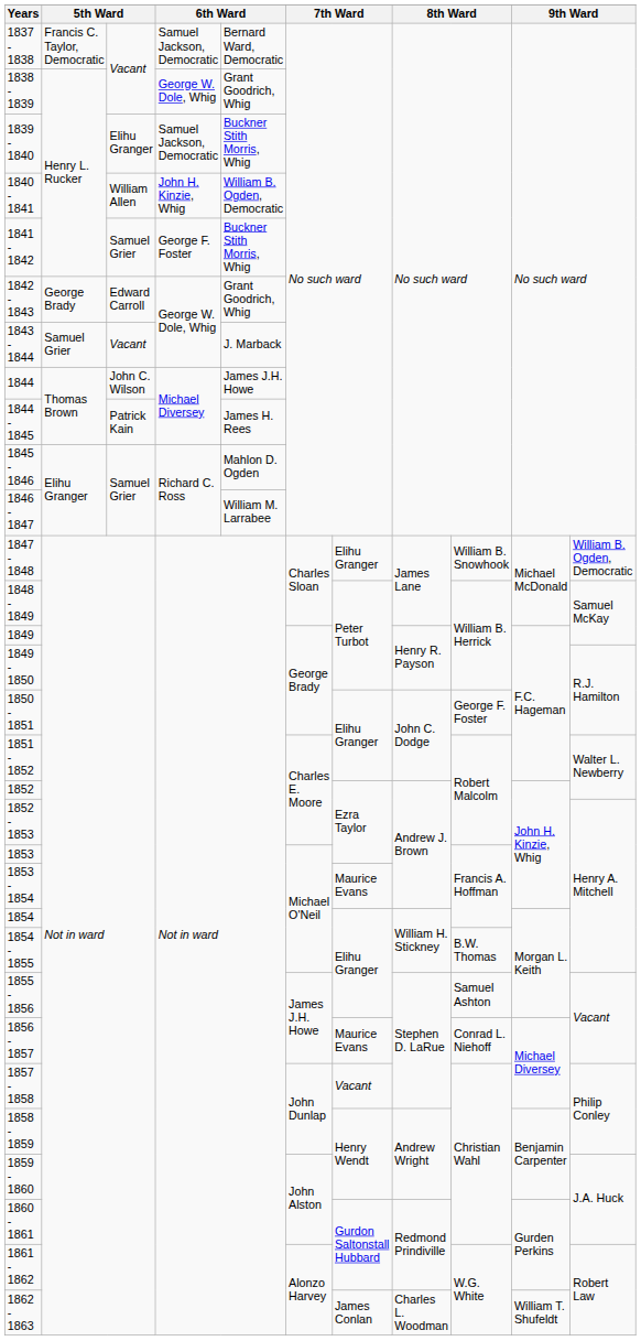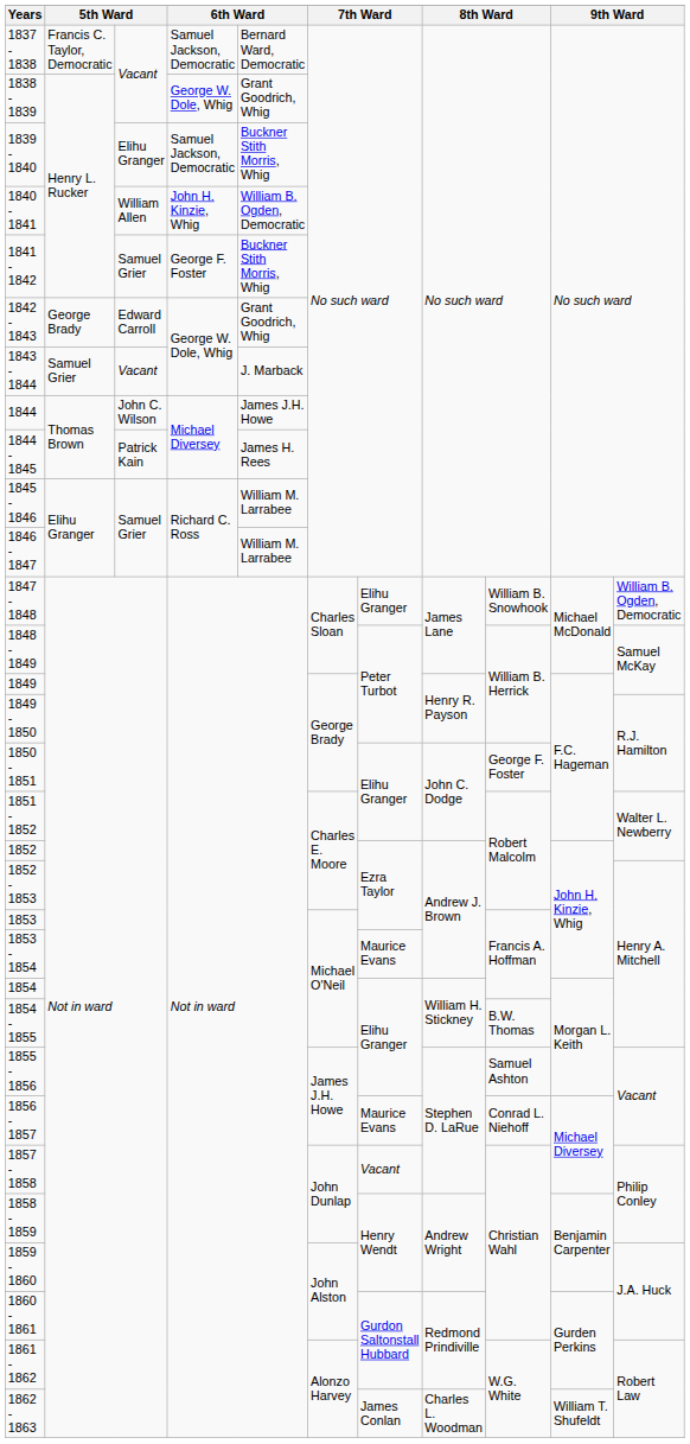 <table class="wikitable mw-collapsible mw-collapsed">
 <tr>
 </tr>
 <tr>
 <th>Years</th>
 <th colspan="2">5th Ward</th>
 <th colspan="2">6th Ward</th>
 <th colspan="2">7th Ward</th>
 <th colspan="2">8th Ward</th>
 <th colspan="2">9th Ward</th>
 </tr>
 <tr>
 <td>1837 - 1838</td>
 <td>Francis C. Taylor, Democratic</td>
 <td rowspan="2"><em>Vacant</em></td>
 <td>Samuel Jackson, Democratic</td>
 <td>Bernard Ward, Democratic</td>
 <td rowspan="11" colspan="2"><em>No such ward</em></td>
 <td rowspan="11" colspan="2"><em>No such ward</em></td>
 <td rowspan="11" colspan="2"><em>No such ward</em></td>
 </tr>
 <tr>
 <td>1838 - 1839</td>
 <td rowspan="4">Henry L. Rucker</td>
 <td><a href='#'>George W. Dole</a>, Whig</td>
 <td>Grant Goodrich, Whig</td>
 </tr>
 <tr>
 <td>1839 - 1840</td>
 <td>Elihu Granger</td>
 <td>Samuel Jackson, Democratic</td>
 <td><a href='#'>Buckner Stith Morris</a>, Whig</td>
 </tr>
 <tr>
 <td>1840 - 1841</td>
 <td>William Allen</td>
 <td><a href='#'>John H. Kinzie</a>, Whig</td>
 <td><a href='#'>William B. Ogden</a>, Democratic</td>
 </tr>
 <tr>
 <td>1841 - 1842</td>
 <td>Samuel Grier</td>
 <td>George F. Foster</td>
 <td><a href='#'>Buckner Stith Morris</a>, Whig</td>
 </tr>
 <tr>
 <td>1842 - 1843</td>
 <td>George Brady</td>
 <td>Edward Carroll</td>
 <td rowspan="2" >George W. Dole, Whig</td>
 <td>Grant Goodrich, Whig</td>
 </tr>
 <tr>
 <td>1843 - 1844</td>
 <td>Samuel Grier</td>
 <td><em>Vacant</em></td>
 <td>J. Marback</td>
 </tr>
 <tr>
 <td>1844</td>
 <td rowspan="2">Thomas Brown</td>
 <td>John C. Wilson</td>
 <td rowspan="2"><a href='#'>Michael Diversey</a></td>
 <td>James J.H. Howe</td>
 </tr>
 <tr>
 <td>1844 - 1845</td>
 <td>Patrick Kain</td>
 <td>James H. Rees</td>
 </tr>
 <tr>
 <td>1845 - 1846</td>
 <td rowspan="2">Elihu Granger</td>
 <td rowspan="2">Samuel Grier</td>
 <td rowspan="2">Richard C. Ross</td>
-<td>Mahlon D. Ogden</td>
+<td>William M. Larrabee</td>
 </tr>
 <tr>
 <td>1846 - 1847</td>
 <td>William M. Larrabee</td>
 </tr>
 <tr>
 <td>1847 - 1848</td>
 <td rowspan="20" colspan="2"><em>Not in ward</em></td>
 <td rowspan="20" colspan="2"><em>Not in ward</em></td>
 <td rowspan="2">Charles Sloan</td>
 <td>Elihu Granger</td>
 <td rowspan="2">James Lane</td>
 <td>William B. Snowhook</td>
 <td rowspan="2">Michael McDonald</td>
 <td><a href='#'>William B. Ogden</a>, Democratic</td>
 </tr>
 <tr>
 <td>1848 - 1849</td>
 <td rowspan="3">Peter Turbot</td>
 <td rowspan="3">William B. Herrick</td>
 <td rowspan="2">Samuel McKay</td>
 </tr>
 <tr>
 <td>1849</td>
 <td rowspan="3">George Brady</td>
 <td rowspan="2">Henry R. Payson</td>
 <td rowspan="4">F.C. Hageman</td>
 </tr>
 <tr>
 <td>1849 - 1850</td>
 <td rowspan="2">R.J. Hamilton</td>
 </tr>
 <tr>
 <td>1850 - 1851</td>
 <td rowspan="2">Elihu Granger</td>
 <td rowspan="2">John C. Dodge</td>
 <td>George F. Foster</td>
 </tr>
 <tr>
 <td>1851 - 1852</td>
 <td rowspan="3">Charles E. Moore</td>
 <td rowspan="3">Robert Malcolm</td>
 <td rowspan="2">Walter L. Newberry</td>
 </tr>
 <tr>
 <td>1852</td>
 <td rowspan="3">Ezra Taylor</td>
 <td rowspan="4">Andrew J. Brown</td>
 <td rowspan="4" ><a href='#'>John H. Kinzie</a>, Whig</td>
 </tr>
 <tr>
 <td>1852 - 1853</td>
 <td rowspan="5">Henry A. Mitchell</td>
 </tr>
 <tr>
 <td>1853</td>
 <td rowspan="4">Michael O'Neil</td>
 <td rowspan="3">Francis A. Hoffman</td>
 </tr>
 <tr>
 <td>1853 - 1854</td>
 <td>Maurice Evans</td>
 </tr>
 <tr>
 <td>1854</td>
 <td rowspan="3">Elihu Granger</td>
 <td rowspan="2">William H. Stickney</td>
 <td rowspan="3">Morgan L. Keith</td>
 </tr>
 <tr>
 <td>1854 - 1855</td>
 <td>B.W. Thomas</td>
 </tr>
 <tr>
 <td>1855 - 1856</td>
 <td rowspan="2">James J.H. Howe</td>
 <td rowspan="3">Stephen D. LaRue</td>
 <td>Samuel Ashton</td>
 <td rowspan="2"><em>Vacant</em></td>
 </tr>
 <tr>
 <td>1856 - 1857</td>
 <td>Maurice Evans</td>
 <td>Conrad L. Niehoff</td>
 <td rowspan="2"><a href='#'>Michael Diversey</a></td>
 </tr>
 <tr>
 <td>1857 - 1858</td>
 <td rowspan="2">John Dunlap</td>
 <td><em>Vacant</em></td>
 <td rowspan="4">Christian Wahl</td>
 <td rowspan="2">Philip Conley</td>
 </tr>
 <tr>
 <td>1858 - 1859</td>
 <td rowspan="2">Henry Wendt</td>
 <td rowspan="2">Andrew Wright</td>
 <td rowspan="2">Benjamin Carpenter</td>
 </tr>
 <tr>
 <td>1859 - 1860</td>
 <td rowspan="2">John Alston</td>
 <td rowspan="2">J.A. Huck</td>
 </tr>
 <tr>
 <td>1860 - 1861</td>
 <td rowspan="2"><a href='#'>Gurdon Saltonstall Hubbard</a></td>
 <td rowspan="2">Redmond Prindiville</td>
 <td rowspan="2">Gurden Perkins</td>
 </tr>
 <tr>
 <td>1861 - 1862</td>
 <td rowspan="2">Alonzo Harvey</td>
 <td rowspan="2">W.G. White</td>
 <td rowspan="2">Robert Law</td>
 </tr>
 <tr>
 <td>1862 - 1863</td>
 <td>James Conlan</td>
 <td>Charles L. Woodman</td>
 <td>William T. Shufeldt</td>
 </tr>
 </table>
